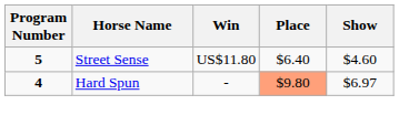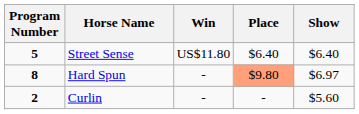 <table class="wikitable sortable" style="font-size:90%">
 <tr>
 <th style="width:58px;">Program<br>Number</th>
 <th style="width:110px;">Horse Name<br></th>
 <th style="width:58px;">Win<br></th>
 <th style="width:58px;">Place<br></th>
 <th style="width:58px;">Show<br></th>
 </tr>
 <tr>
 <td align=center><strong>5</strong></td>
 <td><a href='#'>Street Sense</a></td>
 <td align=center>US$11.80</td>
 <td align=center>$6.40</td>
-<td align=center>$4.60</td>
+<td align=center>$6.40</td>
 </tr>
 <tr>
-<td align=center><strong>4</strong></td>
+<td align=center><strong>8</strong></td>
 <td><a href='#'>Hard Spun</a></td>
 <td align=center>-</td>
 <td align=center style="background: lightsalmon;">$9.80</td>
 <td align=center>$6.97</td>
 </tr>
+<tr>
+<td align=center><strong>2</strong></td>
+<td><a href='#'>Curlin</a></td>
+<td align=center>-</td>
+<td align=center>-</td>
+<td align=center>$5.60</td>
+</tr>
 </table>
